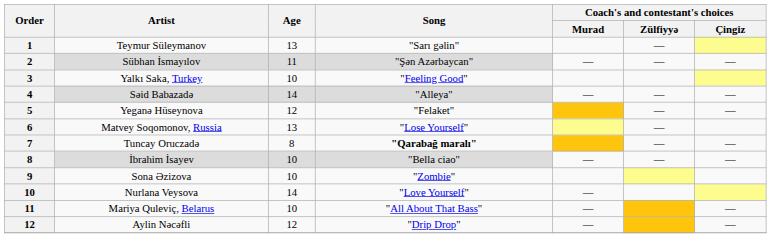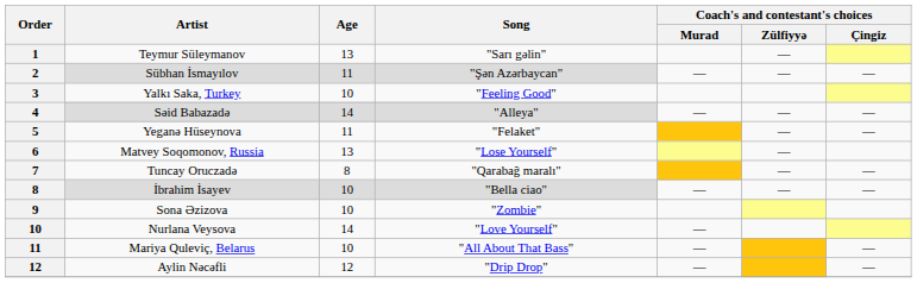 <table class="wikitable" style="text-align:center; line-height:17px; width:90%;">
 <tr>
 <th scope="col" rowspan="2" style="width:04%;">Order</th>
 <th scope="col" rowspan="2" style="width:18%;">Artist</th>
 <th scope="col" rowspan="2" style="width:04%;">Age</th>
 <th scope="col" rowspan="2" style="width:20%;">Song</th>
 <th scope="col" colspan="3" style="width:27%;">Coach's and contestant's choices</th>
 </tr>
 <tr>
 <th style="width:06%;">Murad</th>
 <th style="width:06%;">Zülfiyyə</th>
 <th style="width:06%;">Çingiz</th>
 </tr>
 <tr>
 <th>1</th>
 <td>Teymur Süleymanov</td>
 <td>13</td>
 <td>"Sarı gəlin"</td>
 <td><strong></strong></td>
 <td>—</td>
 <td style="background:#fdfc8f;"><strong></strong></td>
 </tr>
 <tr>
 <th>2</th>
 <td style="background:#DCDCDC;">Sübhan İsmayılov</td>
 <td style="background:#DCDCDC;">11</td>
 <td style="background:#DCDCDC;">"Şən Azərbaycan"</td>
 <td>—</td>
 <td>—</td>
 <td>—</td>
 </tr>
 <tr>
 <th>3</th>
 <td>Yalkı Saka, <a href='#'>Turkey</a></td>
 <td>10</td>
 <td>"<a href='#'>Feeling Good</a>"</td>
 <td><strong></strong></td>
 <td><strong></strong></td>
 <td style="background:#fdfc8f;"><strong></strong></td>
 </tr>
 <tr>
 <th>4</th>
 <td style="background:#DCDCDC;">Səid Babazadə</td>
 <td style="background:#DCDCDC;">14</td>
 <td style="background:#DCDCDC;">"Alleya"</td>
 <td>—</td>
 <td>—</td>
 <td>—</td>
 </tr>
 <tr>
 <th>5</th>
 <td>Yeganə Hüseynova</td>
-<td>12</td>
+<td>11</td>
 <td>"Felaket"</td>
 <td style="background:#FFC40C;"><strong></strong></td>
 <td>—</td>
 <td>—</td>
 </tr>
 <tr>
 <th>6</th>
 <td>Matvey Soqomonov, <a href='#'>Russia</a></td>
 <td>13</td>
 <td>"<a href='#'>Lose Yourself</a>"</td>
 <td style="background:#fdfc8f;"><strong></strong></td>
 <td>—</td>
 <td><strong></strong></td>
 </tr>
 <tr>
 <th>7</th>
 <td>Tuncay Oruczadə</td>
 <td>8</td>
-<td><strong>"Qarabağ maralı"</strong></td>
+<td>"Qarabağ maralı"</td>
 <td style="background:#FFC40C;"><strong></strong></td>
 <td>—</td>
 <td>—</td>
 </tr>
 <tr>
 <th>8</th>
 <td style="background:#DCDCDC;">İbrahim İsayev</td>
 <td style="background:#DCDCDC;">10</td>
 <td style="background:#DCDCDC;">"Bella ciao"</td>
 <td>—</td>
 <td>—</td>
 <td>—</td>
 </tr>
 <tr>
 <th>9</th>
 <td>Sona Əzizova</td>
 <td>10</td>
 <td>"<a href='#'>Zombie</a>"</td>
 <td><strong></strong></td>
 <td style="background:#fdfc8f;"><strong></strong></td>
 <td><strong></strong></td>
 </tr>
 <tr>
 <th>10</th>
 <td>Nurlana Veysova</td>
 <td>14</td>
 <td>"<a href='#'>Love Yourself</a>"</td>
 <td>—</td>
 <td><strong></strong></td>
 <td style="background:#fdfc8f;"><strong></strong></td>
 </tr>
 <tr>
 <th>11</th>
 <td>Mariya Quleviç, <a href='#'>Belarus</a></td>
 <td>10</td>
 <td>"<a href='#'>All About That Bass</a>"</td>
 <td>—</td>
 <td style="background:#FFC40C;"><strong></strong></td>
 <td>—</td>
 </tr>
 <tr>
 <th>12</th>
 <td>Aylin Nəcəfli</td>
 <td>12</td>
 <td>"<a href='#'>Drip Drop</a>"</td>
 <td>—</td>
 <td style="background:#FFC40C;"><strong></strong></td>
 <td>—</td>
 </tr>
 <tr>
 </tr>
 </table>
